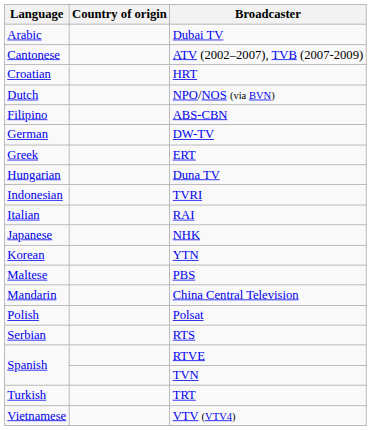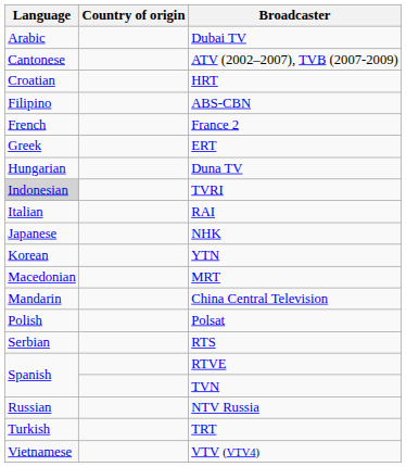 <table class="wikitable">
 <tr>
 <th>Language</th>
 <th>Country of origin</th>
 <th>Broadcaster</th>
 </tr>
 <tr>
 <td><a href='#'>Arabic</a></td>
 <td></td>
 <td><a href='#'>Dubai TV</a></td>
 </tr>
 <tr>
 <td><a href='#'>Cantonese</a></td>
 <td></td>
 <td><a href='#'>ATV</a> (2002–2007), <a href='#'>TVB</a> (2007-2009)</td>
 </tr>
 <tr>
 <td><a href='#'>Croatian</a></td>
 <td></td>
 <td><a href='#'>HRT</a></td>
 </tr>
 <tr>
-<td><a href='#'>Dutch</a></td>
-<td></td>
-<td><a href='#'>NPO</a>/<a href='#'>NOS</a> <small>(via <a href='#'>BVN</a>)</small></td>
-</tr>
-<tr>
 <td><a href='#'>Filipino</a></td>
 <td></td>
 <td><a href='#'>ABS-CBN</a></td>
 </tr>
 <tr>
-<td><a href='#'>German</a></td>
+<td><a href='#'>French</a></td>
 <td></td>
-<td><a href='#'>DW-TV</a></td>
+<td><a href='#'>France 2</a></td>
 </tr>
 <tr>
 <td><a href='#'>Greek</a></td>
 <td></td>
 <td><a href='#'>ERT</a></td>
 </tr>
 <tr>
 <td><a href='#'>Hungarian</a></td>
 <td></td>
 <td><a href='#'>Duna TV</a></td>
 </tr>
 <tr>
-<td><a href='#'>Indonesian</a></td>
+<td style="background: lightgrey;"><a href='#'>Indonesian</a></td>
 <td></td>
 <td><a href='#'>TVRI</a></td>
 </tr>
 <tr>
 <td><a href='#'>Italian</a></td>
 <td></td>
 <td><a href='#'>RAI</a></td>
 </tr>
 <tr>
 <td><a href='#'>Japanese</a></td>
 <td></td>
 <td><a href='#'>NHK</a></td>
 </tr>
 <tr>
 <td><a href='#'>Korean</a></td>
 <td></td>
 <td><a href='#'>YTN</a></td>
 </tr>
 <tr>
-<td><a href='#'>Maltese</a></td>
+<td><a href='#'>Macedonian</a></td>
 <td></td>
-<td><a href='#'>PBS</a></td>
+<td><a href='#'>MRT</a></td>
 </tr>
 <tr>
 <td><a href='#'>Mandarin</a></td>
 <td></td>
 <td><a href='#'>China Central Television</a></td>
 </tr>
 <tr>
 <td><a href='#'>Polish</a></td>
 <td></td>
 <td><a href='#'>Polsat</a></td>
 </tr>
 <tr>
 <td><a href='#'>Serbian</a></td>
 <td></td>
 <td><a href='#'>RTS</a></td>
 </tr>
 <tr>
 <td rowspan="2"><a href='#'>Spanish</a></td>
 <td></td>
 <td><a href='#'>RTVE</a></td>
 </tr>
 <tr>
 <td></td>
 <td><a href='#'>TVN</a></td>
 </tr>
 <tr>
+<td><a href='#'>Russian</a></td>
+<td></td>
+<td><a href='#'>NTV Russia</a></td>
+</tr>
+<tr>
 <td><a href='#'>Turkish</a></td>
 <td></td>
 <td><a href='#'>TRT</a></td>
 </tr>
 <tr>
 <td><a href='#'>Vietnamese</a></td>
 <td></td>
 <td><a href='#'>VTV</a> <small>(<a href='#'>VTV4</a>)</small></td>
 </tr>
 </table>
